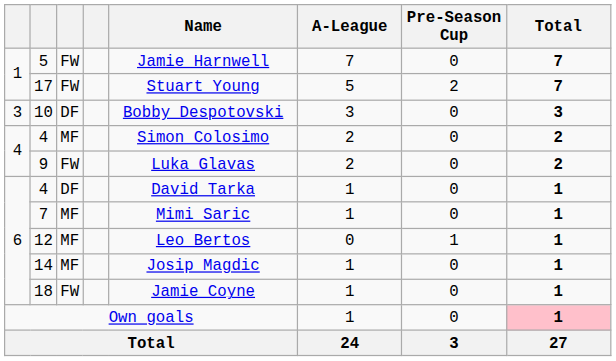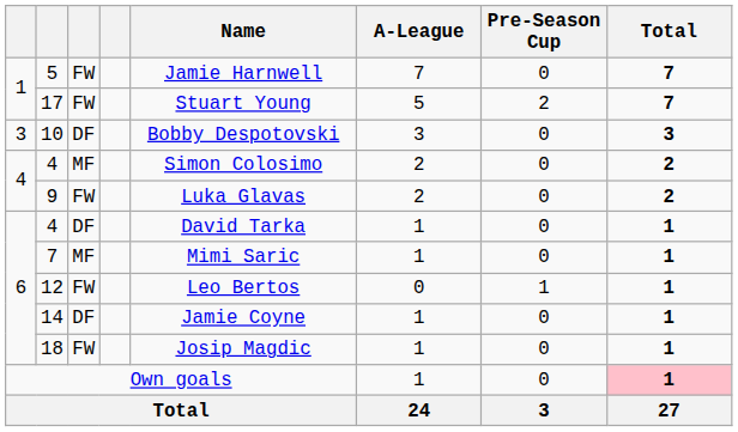 <table class="wikitable sortable" style="text-align:center">
 <tr>
 <th width=15></th>
 <th width=15></th>
 <th width=15></th>
 <th width=15></th>
 <th width=150>Name</th>
 <th width=80>A-League</th>
 <th width=80>Pre-Season Cup</th>
 <th width=80>Total</th>
 </tr>
 <tr>
 <td rowspan=2>1</td>
 <td>5</td>
 <td>FW</td>
 <td></td>
 <td><a href='#'>Jamie Harnwell</a></td>
 <td>7</td>
 <td>0</td>
 <td><strong>7</strong></td>
 </tr>
 <tr>
 <td>17</td>
 <td>FW</td>
 <td></td>
 <td><a href='#'>Stuart Young</a></td>
 <td>5</td>
 <td>2</td>
 <td><strong>7</strong></td>
 </tr>
 <tr>
 <td>3</td>
 <td>10</td>
 <td>DF</td>
 <td></td>
 <td><a href='#'>Bobby Despotovski</a></td>
 <td>3</td>
 <td>0</td>
 <td><strong>3</strong></td>
 </tr>
 <tr>
 <td rowspan=2>4</td>
 <td>4</td>
 <td>MF</td>
 <td></td>
 <td><a href='#'>Simon Colosimo</a></td>
 <td>2</td>
 <td>0</td>
 <td><strong>2</strong></td>
 </tr>
 <tr>
 <td>9</td>
 <td>FW</td>
 <td></td>
 <td><a href='#'>Luka Glavas</a></td>
 <td>2</td>
 <td>0</td>
 <td><strong>2</strong></td>
 </tr>
 <tr>
 <td rowspan=5>6</td>
 <td>4</td>
 <td>DF</td>
 <td></td>
 <td><a href='#'>David Tarka</a></td>
 <td>1</td>
 <td>0</td>
 <td><strong>1</strong></td>
 </tr>
 <tr>
 <td>7</td>
 <td>MF</td>
 <td></td>
 <td><a href='#'>Mimi Saric</a></td>
 <td>1</td>
 <td>0</td>
 <td><strong>1</strong></td>
 </tr>
 <tr>
 <td>12</td>
-<td>MF</td>
+<td>FW</td>
 <td></td>
 <td><a href='#'>Leo Bertos</a></td>
 <td>0</td>
 <td>1</td>
 <td><strong>1</strong></td>
 </tr>
 <tr>
 <td>14</td>
-<td>MF</td>
+<td>DF</td>
 <td></td>
-<td><a href='#'>Josip Magdic</a></td>
+<td><a href='#'>Jamie Coyne</a></td>
 <td>1</td>
 <td>0</td>
 <td><strong>1</strong></td>
 </tr>
 <tr>
 <td>18</td>
 <td>FW</td>
 <td></td>
-<td><a href='#'>Jamie Coyne</a></td>
+<td><a href='#'>Josip Magdic</a></td>
 <td>1</td>
 <td>0</td>
 <td><strong>1</strong></td>
 </tr>
 <tr>
 <td colspan=5><a href='#'>Own goals</a></td>
 <td>1</td>
 <td>0</td>
 <td style="background: pink;"><strong>1</strong></td>
 </tr>
 <tr>
 <th colspan="5">Total</th>
 <th>24</th>
 <th>3</th>
 <th>27</th>
 </tr>
 </table>
